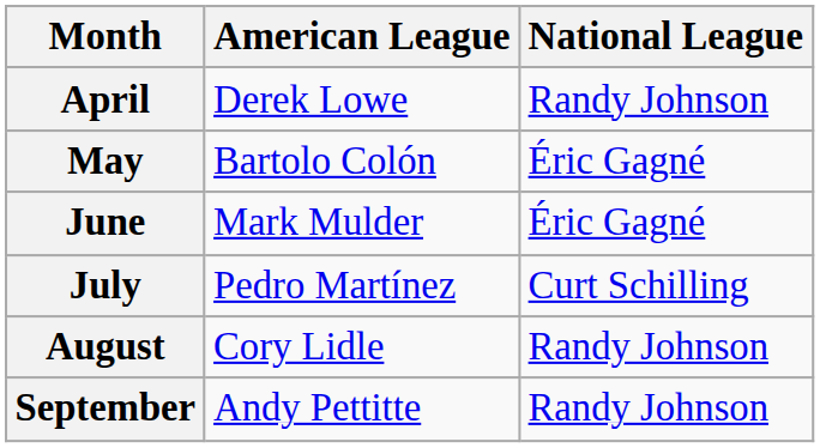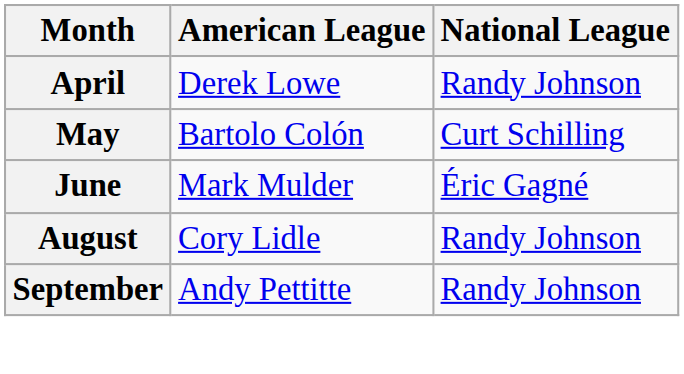 <table class="wikitable">
 <tr>
 <th>Month</th>
 <th>American League</th>
 <th>National League</th>
 </tr>
 <tr>
 <th>April</th>
 <td><a href='#'>Derek Lowe</a></td>
 <td><a href='#'>Randy Johnson</a></td>
 </tr>
 <tr>
 <th>May</th>
 <td><a href='#'>Bartolo Colón</a></td>
-<td><a href='#'>Éric Gagné</a></td>
+<td><a href='#'>Curt Schilling</a></td>
 </tr>
 <tr>
 <th>June</th>
 <td><a href='#'>Mark Mulder</a></td>
 <td><a href='#'>Éric Gagné</a></td>
-</tr>
-<tr>
-<th>July</th>
-<td><a href='#'>Pedro Martínez</a></td>
-<td><a href='#'>Curt Schilling</a></td>
 </tr>
 <tr>
 <th>August</th>
 <td><a href='#'>Cory Lidle</a></td>
 <td><a href='#'>Randy Johnson</a></td>
 </tr>
 <tr>
 <th>September</th>
 <td><a href='#'>Andy Pettitte</a></td>
 <td><a href='#'>Randy Johnson</a></td>
 </tr>
 </table>
